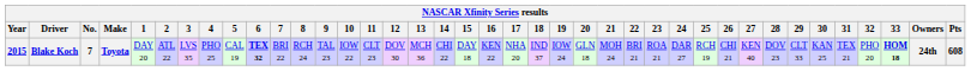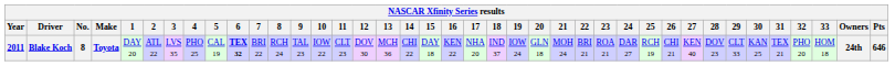 <table class="wikitable" style="text-align:center; font-size:75%">
 <tr>
 <th colspan=45><a href='#'>NASCAR Xfinity Series</a> results</th>
 </tr>
 <tr>
 <th>Year</th>
 <th>Driver</th>
 <th>No.</th>
 <th>Make</th>
 <th>1</th>
 <th>2</th>
 <th>3</th>
 <th>4</th>
 <th>5</th>
 <th>6</th>
 <th>7</th>
 <th>8</th>
 <th>9</th>
 <th>10</th>
 <th>11</th>
 <th>12</th>
 <th>13</th>
 <th>14</th>
 <th>15</th>
 <th>16</th>
 <th>17</th>
 <th>18</th>
 <th>19</th>
 <th>20</th>
 <th>21</th>
 <th>22</th>
 <th>23</th>
 <th>24</th>
 <th>25</th>
 <th>26</th>
 <th>27</th>
 <th>28</th>
 <th>29</th>
 <th>30</th>
 <th>31</th>
 <th>32</th>
 <th>33</th>
 <th>Owners</th>
 <th>Pts</th>
 </tr>
 <tr>
-<th><a href='#'>2015</a></th>
+<th><a href='#'>2011</a></th>
 <th><a href='#'>Blake Koch</a></th>
-<th>7</th>
+<th>8</th>
 <th><a href='#'>Toyota</a></th>
 <td style="background:#DFFFDF;"><a href='#'>DAY</a><br><small>20</small></td>
 <td style="background:#CFCFFF;"><a href='#'>ATL</a><br><small>22</small></td>
 <td style="background:#EFCFFF;"><a href='#'>LVS</a><br><small>35</small></td>
 <td style="background:#CFCFFF;"><a href='#'>PHO</a><br><small>25</small></td>
 <td style="background:#DFFFDF;"><a href='#'>CAL</a><br><small>19</small></td>
 <td style="background:#CFCFFF;"><strong><a href='#'>TEX</a><br><small>32</small></strong></td>
 <td style="background:#CFCFFF;"><a href='#'>BRI</a><br><small>22</small></td>
 <td style="background:#CFCFFF;"><a href='#'>RCH</a><br><small>24</small></td>
 <td style="background:#CFCFFF;"><a href='#'>TAL</a><br><small>23</small></td>
 <td style="background:#CFCFFF;"><a href='#'>IOW</a><br><small>22</small></td>
 <td style="background:#CFCFFF;"><a href='#'>CLT</a><br><small>23</small></td>
 <td style="background:#EFCFFF;"><a href='#'>DOV</a><br><small>30</small></td>
 <td style="background:#EFCFFF;"><a href='#'>MCH</a><br><small>36</small></td>
 <td style="background:#CFCFFF;"><a href='#'>CHI</a><br><small>22</small></td>
 <td style="background:#DFFFDF;"><a href='#'>DAY</a><br><small>18</small></td>
 <td style="background:#CFCFFF;"><a href='#'>KEN</a><br><small>22</small></td>
 <td style="background:#DFFFDF;"><a href='#'>NHA</a><br><small>20</small></td>
 <td style="background:#EFCFFF;"><a href='#'>IND</a><br><small>37</small></td>
 <td style="background:#CFCFFF;"><a href='#'>IOW</a><br><small>24</small></td>
 <td style="background:#DFFFDF;"><a href='#'>GLN</a><br><small>18</small></td>
 <td style="background:#CFCFFF;"><a href='#'>MOH</a><br><small>24</small></td>
 <td style="background:#CFCFFF;"><a href='#'>BRI</a><br><small>21</small></td>
 <td style="background:#CFCFFF;"><a href='#'>ROA</a><br><small>21</small></td>
 <td style="background:#CFCFFF;"><a href='#'>DAR</a><br><small>27</small></td>
 <td style="background:#DFFFDF;"><a href='#'>RCH</a><br><small>19</small></td>
 <td style="background:#CFCFFF;"><a href='#'>CHI</a><br><small>21</small></td>
 <td style="background:#EFCFFF;"><a href='#'>KEN</a><br><small>40</small></td>
 <td style="background:#CFCFFF;"><a href='#'>DOV</a><br><small>23</small></td>
 <td style="background:#CFCFFF;"><a href='#'>CLT</a><br><small>33</small></td>
 <td style="background:#CFCFFF;"><a href='#'>KAN</a><br><small>25</small></td>
 <td style="background:#CFCFFF;"><a href='#'>TEX</a><br><small>21</small></td>
 <td style="background:#DFFFDF;"><a href='#'>PHO</a><br><small>20</small></td>
-<td style="background:#DFFFDF;"><strong><a href='#'>HOM</a><br><small>18</small></strong></td>
+<td style="background:#DFFFDF;"><a href='#'>HOM</a><br><small>18</small></td>
 <th>24th</th>
-<th>608</th>
+<th>646</th>
 </tr>
 </table>
